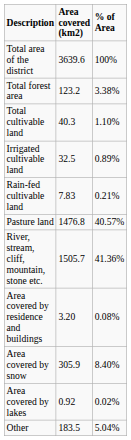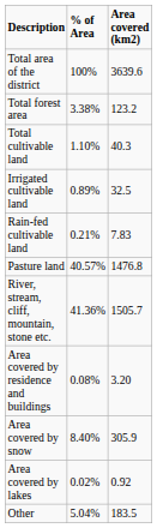 <table class="wikitable floatleft">
 <tr>
 <td style="width: 50px;"><strong>Description</strong></td>
+<td style="width: 25px;"><strong>% of Area</strong></td>
 <td style="width: 50px;"><strong>Area covered (km2)</strong></td>
-<td style="width: 25px;"><strong>% of Area</strong></td>
 </tr>
 <tr>
 <td>Total area of the district</td>
+<td>100%</td>
 <td>3639.6</td>
-<td>100%</td>
 </tr>
 <tr>
 <td>Total forest area</td>
+<td>3.38%</td>
 <td>123.2</td>
-<td>3.38%</td>
 </tr>
 <tr>
 <td>Total cultivable land</td>
+<td>1.10%</td>
 <td>40.3</td>
-<td>1.10%</td>
 </tr>
 <tr>
 <td>Irrigated cultivable land</td>
+<td>0.89%</td>
 <td>32.5</td>
-<td>0.89%</td>
 </tr>
 <tr>
 <td>Rain-fed cultivable land</td>
+<td>0.21%</td>
 <td>7.83</td>
-<td>0.21%</td>
 </tr>
 <tr>
 <td>Pasture land</td>
+<td>40.57%</td>
 <td>1476.8</td>
-<td>40.57%</td>
 </tr>
 <tr>
 <td>River, stream, cliff, mountain, stone etc.</td>
+<td>41.36%</td>
 <td>1505.7</td>
-<td>41.36%</td>
 </tr>
 <tr>
 <td>Area covered by residence and buildings</td>
+<td>0.08%</td>
 <td>3.20</td>
-<td>0.08%</td>
 </tr>
 <tr>
 <td>Area covered by snow</td>
+<td>8.40%</td>
 <td>305.9</td>
-<td>8.40%</td>
 </tr>
 <tr>
 <td>Area covered by lakes</td>
+<td>0.02%</td>
 <td>0.92</td>
-<td>0.02%</td>
 </tr>
 <tr>
 <td>Other</td>
+<td>5.04%</td>
 <td>183.5</td>
-<td>5.04%</td>
 </tr>
 </table>
